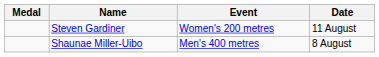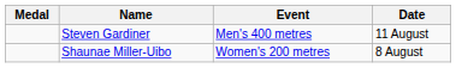 <table class=wikitable style=font-size:90% width=60%>
 <tr>
 <th>Medal</th>
 <th>Name</th>
 <th>Event</th>
 <th>Date</th>
 </tr>
 <tr>
 <td></td>
 <td><a href='#'>Steven Gardiner</a></td>
-<td><a href='#'>Women's 200 metres</a></td>
+<td><a href='#'>Men's 400 metres</a></td>
 <td>11 August</td>
 </tr>
 <tr>
 <td></td>
 <td><a href='#'>Shaunae Miller-Uibo</a></td>
-<td><a href='#'>Men's 400 metres</a></td>
+<td><a href='#'>Women's 200 metres</a></td>
 <td>8 August</td>
 </tr>
 </table>
